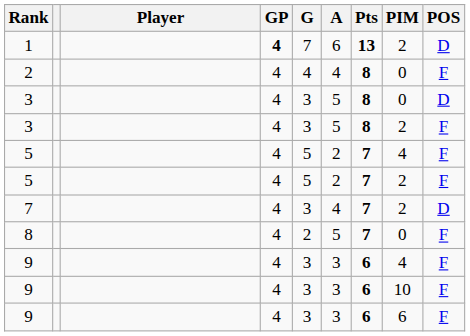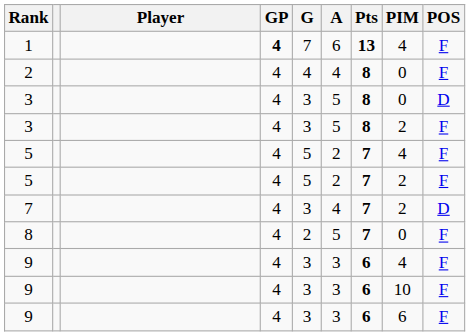 <table class="wikitable sortable" style="text-align:center;">
 <tr>
 <th width=30>Rank</th>
 <th></th>
 <th width=180>Player</th>
 <th width=20>GP</th>
 <th width=20>G</th>
 <th width=20>A</th>
 <th width=20>Pts</th>
 <th width=30>PIM</th>
 <th width=30>POS</th>
 </tr>
 <tr>
 <td>1</td>
 <td></td>
 <td align=left></td>
 <td><strong>4</strong></td>
 <td>7</td>
 <td>6</td>
 <td><strong>13</strong></td>
-<td>2</td>
-<td><a href='#'>D</a></td>
+<td>4</td>
+<td><a href='#'>F</a></td>
 </tr>
 <tr>
 <td>2</td>
 <td></td>
 <td align=left></td>
 <td>4</td>
 <td>4</td>
 <td>4</td>
 <td><strong>8</strong></td>
 <td>0</td>
 <td><a href='#'>F</a></td>
 </tr>
 <tr>
 <td>3</td>
 <td></td>
 <td align=left></td>
 <td>4</td>
 <td>3</td>
 <td>5</td>
 <td><strong>8</strong></td>
 <td>0</td>
 <td><a href='#'>D</a></td>
 </tr>
 <tr>
 <td>3</td>
 <td></td>
 <td align=left></td>
 <td>4</td>
 <td>3</td>
 <td>5</td>
 <td><strong>8</strong></td>
 <td>2</td>
 <td><a href='#'>F</a></td>
 </tr>
 <tr>
 <td>5</td>
 <td></td>
 <td align=left></td>
 <td>4</td>
 <td>5</td>
 <td>2</td>
 <td><strong>7</strong></td>
 <td>4</td>
 <td><a href='#'>F</a></td>
 </tr>
 <tr>
 <td>5</td>
 <td></td>
 <td align=left></td>
 <td>4</td>
 <td>5</td>
 <td>2</td>
 <td><strong>7</strong></td>
 <td>2</td>
 <td><a href='#'>F</a></td>
 </tr>
 <tr>
 <td>7</td>
 <td></td>
 <td align=left></td>
 <td>4</td>
 <td>3</td>
 <td>4</td>
 <td><strong>7</strong></td>
 <td>2</td>
 <td><a href='#'>D</a></td>
 </tr>
 <tr>
 <td>8</td>
 <td></td>
 <td align=left></td>
 <td>4</td>
 <td>2</td>
 <td>5</td>
 <td><strong>7</strong></td>
 <td>0</td>
 <td><a href='#'>F</a></td>
 </tr>
 <tr>
 <td>9</td>
 <td></td>
 <td align=left></td>
 <td>4</td>
 <td>3</td>
 <td>3</td>
 <td><strong>6</strong></td>
 <td>4</td>
 <td><a href='#'>F</a></td>
 </tr>
 <tr>
 <td>9</td>
 <td></td>
 <td align=left></td>
 <td>4</td>
 <td>3</td>
 <td>3</td>
 <td><strong>6</strong></td>
 <td>10</td>
 <td><a href='#'>F</a></td>
 </tr>
 <tr>
 <td>9</td>
 <td></td>
 <td align=left></td>
 <td>4</td>
 <td>3</td>
 <td>3</td>
 <td><strong>6</strong></td>
 <td>6</td>
 <td><a href='#'>F</a></td>
 </tr>
 </table>
